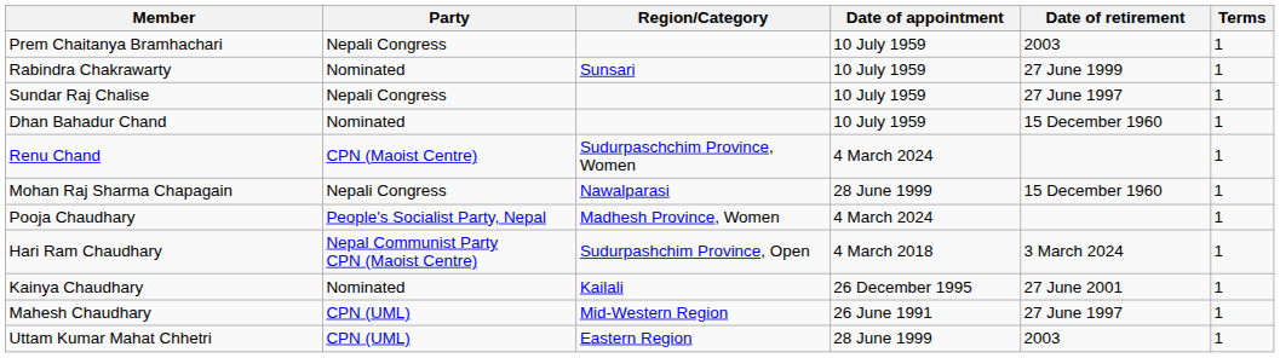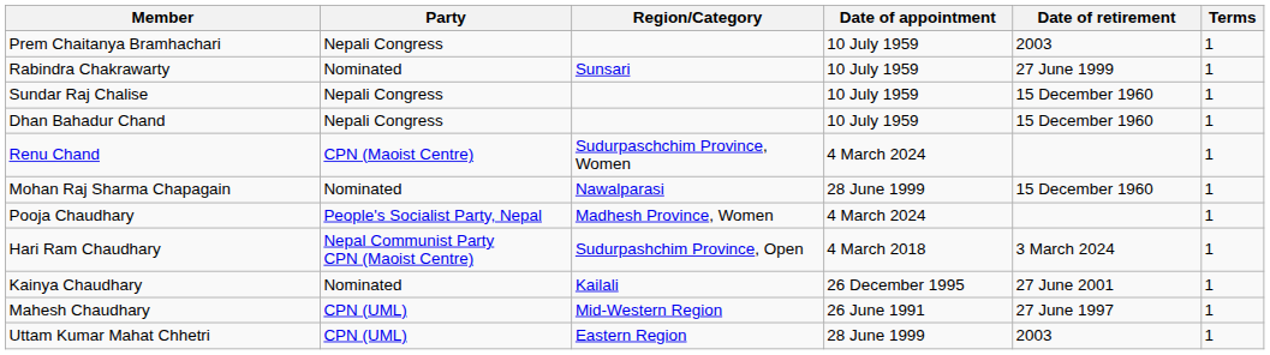 <table class="wikitable sortable">
 <tr>
 <th style="width: 25%;">Member</th>
 <th style="width: 20%;">Party</th>
 <th style="width: 20%;">Region/Category</th>
 <th style="width: 15%;">Date of appointment</th>
 <th style="width: 15%;">Date of retirement</th>
 <th style="width: 5%;">Terms</th>
 </tr>
 <tr>
 <td>Prem Chaitanya Bramhachari</td>
 <td>Nepali Congress</td>
 <td></td>
 <td>10 July 1959</td>
 <td>2003</td>
 <td>1</td>
 </tr>
 <tr>
 <td>Rabindra Chakrawarty</td>
 <td>Nominated</td>
 <td><a href='#'>Sunsari</a></td>
 <td>10 July 1959</td>
 <td>27 June 1999</td>
 <td>1</td>
 </tr>
 <tr>
 <td>Sundar Raj Chalise</td>
 <td>Nepali Congress</td>
 <td></td>
 <td>10 July 1959</td>
-<td>27 June 1997</td>
+<td>15 December 1960</td>
 <td>1</td>
 </tr>
 <tr>
 <td>Dhan Bahadur Chand</td>
-<td>Nominated</td>
+<td>Nepali Congress</td>
 <td></td>
 <td>10 July 1959</td>
 <td>15 December 1960</td>
 <td>1</td>
 </tr>
 <tr>
 <td><a href='#'>Renu Chand</a></td>
 <td><a href='#'>CPN (Maoist Centre)</a></td>
 <td><a href='#'>Sudurpaschchim Province</a>, Women</td>
 <td>4 March 2024</td>
 <td></td>
 <td>1</td>
 </tr>
 <tr>
 <td>Mohan Raj Sharma Chapagain</td>
-<td>Nepali Congress</td>
+<td>Nominated</td>
 <td><a href='#'>Nawalparasi</a></td>
 <td>28 June 1999</td>
 <td>15 December 1960</td>
 <td>1</td>
 </tr>
 <tr>
 <td>Pooja Chaudhary</td>
 <td><a href='#'>People's Socialist Party, Nepal</a></td>
 <td><a href='#'>Madhesh Province</a>, Women</td>
 <td>4 March 2024</td>
 <td></td>
 <td>1</td>
 </tr>
 <tr>
 <td>Hari Ram Chaudhary</td>
 <td><a href='#'>Nepal Communist Party</a><br><a href='#'>CPN (Maoist Centre)</a></td>
 <td><a href='#'>Sudurpashchim Province</a>, Open</td>
 <td>4 March 2018</td>
 <td>3 March 2024</td>
 <td>1</td>
 </tr>
 <tr>
 <td>Kainya Chaudhary</td>
 <td>Nominated</td>
 <td><a href='#'>Kailali</a></td>
 <td>26 December 1995</td>
 <td>27 June 2001</td>
 <td>1</td>
 </tr>
 <tr>
 <td>Mahesh Chaudhary</td>
 <td><a href='#'>CPN (UML)</a></td>
 <td><a href='#'>Mid-Western Region</a></td>
 <td>26 June 1991</td>
 <td>27 June 1997</td>
 <td>1</td>
 </tr>
 <tr>
 <td>Uttam Kumar Mahat Chhetri</td>
 <td><a href='#'>CPN (UML)</a></td>
 <td><a href='#'>Eastern Region</a></td>
 <td>28 June 1999</td>
 <td>2003</td>
 <td>1</td>
 </tr>
 </table>
